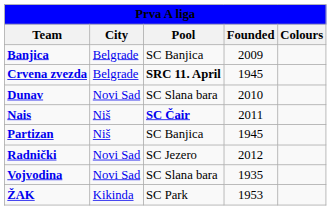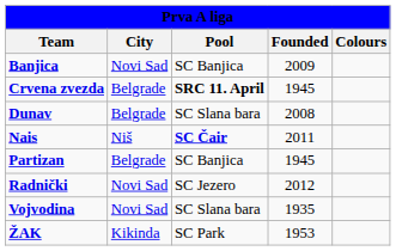 <table class="wikitable sortable">
 <tr>
 <td bgcolor=blue align="center" colspan="17"><strong><span>Prva A liga</span></strong></td>
 </tr>
 <tr>
 <th>Team</th>
 <th>City</th>
 <th>Pool</th>
 <th>Founded</th>
 <th>Colours</th>
 </tr>
 <tr>
 <td><strong><a href='#'>Banjica</a></strong></td>
-<td><a href='#'>Belgrade</a></td>
+<td><a href='#'>Novi Sad</a></td>
 <td>SC Banjica</td>
 <td style="text-align: center;">2009</td>
 <td> </td>
 </tr>
 <tr>
 <td><strong><a href='#'>Crvena zvezda</a></strong></td>
 <td><a href='#'>Belgrade</a></td>
 <td><strong>SRC 11. April</strong></td>
 <td style="text-align: center;">1945</td>
 <td> </td>
 </tr>
 <tr>
 <td><strong><a href='#'>Dunav</a></strong></td>
-<td><a href='#'>Novi Sad</a></td>
+<td><a href='#'>Belgrade</a></td>
 <td>SC Slana bara</td>
-<td style="text-align: center;">2010</td>
+<td style="text-align: center;">2008</td>
 <td> </td>
 </tr>
 <tr>
 <td><strong><a href='#'>Nais</a></strong></td>
 <td><a href='#'>Niš</a></td>
 <td><strong><a href='#'>SC Čair</a></strong></td>
 <td style="text-align: center;">2011</td>
 <td> </td>
 </tr>
 <tr>
 <td><strong><a href='#'>Partizan</a></strong></td>
-<td><a href='#'>Niš</a></td>
+<td><a href='#'>Belgrade</a></td>
 <td>SC Banjica</td>
 <td style="text-align: center;">1945</td>
 <td> </td>
 </tr>
 <tr>
 <td><strong><a href='#'>Radnički</a></strong></td>
 <td><a href='#'>Novi Sad</a></td>
 <td>SC Jezero</td>
 <td style="text-align: center;">2012</td>
 <td> </td>
 </tr>
 <tr>
 <td><strong><a href='#'>Vojvodina</a></strong></td>
 <td><a href='#'>Novi Sad</a></td>
 <td>SC Slana bara</td>
 <td style="text-align: center;">1935</td>
 <td> </td>
 </tr>
 <tr>
 <td><strong><a href='#'>ŽAK</a></strong></td>
 <td><a href='#'>Kikinda</a></td>
 <td>SC Park</td>
 <td style="text-align: center;">1953</td>
 <td> </td>
 </tr>
 </table>
